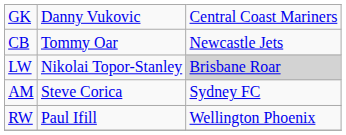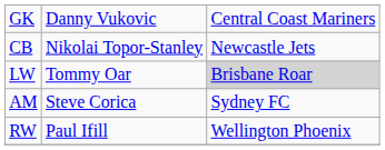 <table class="wikitable">
 <tr>
 <td><a href='#'>GK</a></td>
 <td> <a href='#'>Danny Vukovic</a></td>
 <td><a href='#'>Central Coast Mariners</a></td>
 </tr>
 <tr>
 <td><a href='#'>CB</a></td>
-<td> <a href='#'>Tommy Oar</a></td>
+<td> <a href='#'>Nikolai Topor-Stanley</a></td>
 <td><a href='#'>Newcastle Jets</a></td>
 </tr>
 <tr>
 <td><a href='#'>LW</a></td>
-<td> <a href='#'>Nikolai Topor-Stanley</a></td>
+<td> <a href='#'>Tommy Oar</a></td>
 <td style="background: lightgrey;"><a href='#'>Brisbane Roar</a></td>
 </tr>
 <tr>
 <td><a href='#'>AM</a></td>
 <td> <a href='#'>Steve Corica</a></td>
 <td><a href='#'>Sydney FC</a></td>
 </tr>
 <tr>
 <td><a href='#'>RW</a></td>
 <td> <a href='#'>Paul Ifill</a></td>
 <td><a href='#'>Wellington Phoenix</a></td>
 </tr>
 <tr>
 </tr>
 </table>
